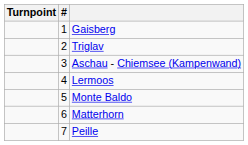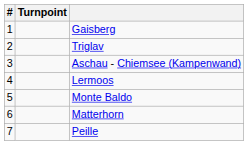 <table class="wikitable">
 <tr>
+<th>#</th>
 <th>Turnpoint</th>
-<th>#</th>
 <th></th>
 </tr>
 <tr>
+<td>1</td>
 <td></td>
-<td>1</td>
 <td><a href='#'>Gaisberg</a></td>
 </tr>
 <tr>
+<td>2</td>
 <td></td>
-<td>2</td>
 <td><a href='#'>Triglav</a></td>
 </tr>
 <tr>
+<td>3</td>
 <td></td>
-<td>3</td>
 <td><a href='#'>Aschau</a> - <a href='#'>Chiemsee (Kampenwand)</a></td>
 </tr>
 <tr>
+<td>4</td>
 <td></td>
-<td>4</td>
 <td><a href='#'>Lermoos</a></td>
 </tr>
 <tr>
+<td>5</td>
 <td></td>
-<td>5</td>
 <td><a href='#'>Monte Baldo</a></td>
 </tr>
 <tr>
+<td>6</td>
 <td></td>
-<td>6</td>
 <td><a href='#'>Matterhorn</a></td>
 </tr>
 <tr>
+<td>7</td>
 <td></td>
-<td>7</td>
 <td><a href='#'>Peille</a></td>
 </tr>
 </table>
